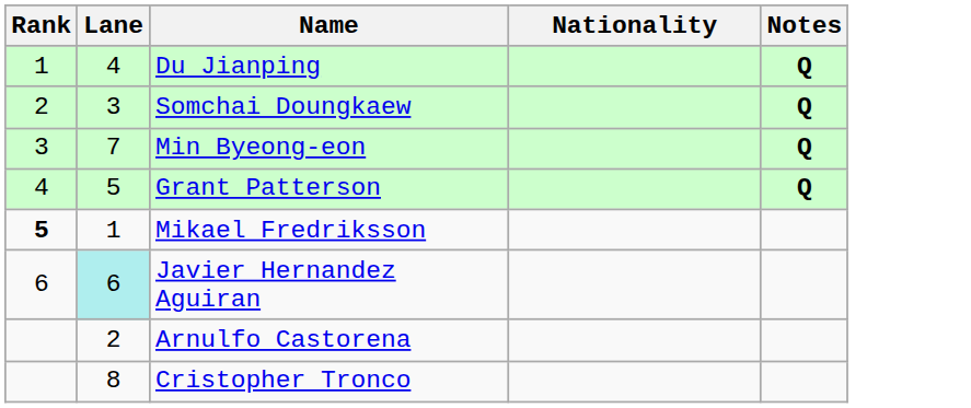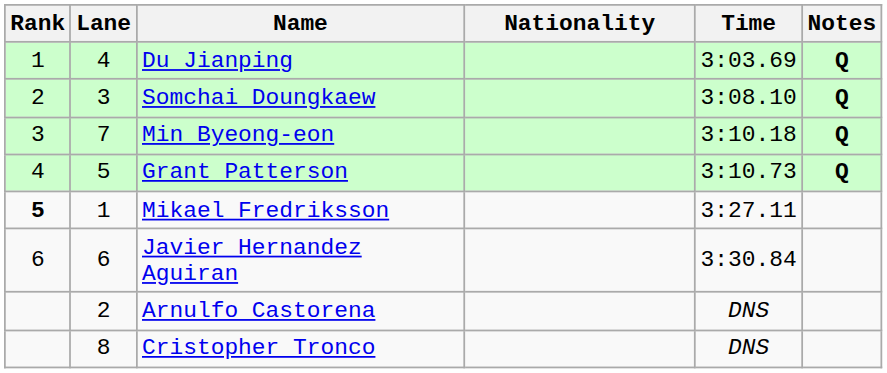 <table class="wikitable sortable" style="text-align:center">
 <tr>
 <th>Rank</th>
 <th>Lane</th>
 <th style="width:180px">Name</th>
 <th style="width:125px">Nationality</th>
+<th>Time</th>
 <th>Notes</th>
 </tr>
 <tr style="background:#cfc;">
 <td>1</td>
 <td>4</td>
 <td style="text-align:left;"><a href='#'>Du Jianping</a></td>
 <td style="text-align:left;"></td>
+<td>3:03.69</td>
 <td><strong>Q</strong></td>
 </tr>
 <tr style="background:#cfc;">
 <td>2</td>
 <td>3</td>
 <td style="text-align:left;"><a href='#'>Somchai Doungkaew</a></td>
 <td style="text-align:left;"></td>
+<td>3:08.10</td>
 <td><strong>Q</strong></td>
 </tr>
 <tr style="background:#cfc;">
 <td>3</td>
 <td>7</td>
 <td style="text-align:left;"><a href='#'>Min Byeong-eon</a></td>
 <td style="text-align:left;"></td>
+<td>3:10.18</td>
 <td><strong>Q</strong></td>
 </tr>
 <tr style="background:#cfc;">
 <td>4</td>
 <td>5</td>
 <td style="text-align:left;"><a href='#'>Grant Patterson</a></td>
 <td style="text-align:left;"></td>
+<td>3:10.73</td>
 <td><strong>Q</strong></td>
 </tr>
 <tr>
 <td><strong>5</strong></td>
 <td>1</td>
 <td style="text-align:left;"><a href='#'>Mikael Fredriksson</a></td>
 <td style="text-align:left;"></td>
+<td>3:27.11</td>
 <td></td>
 </tr>
 <tr>
 <td>6</td>
-<td style="background: paleturquoise;">6</td>
+<td>6</td>
 <td style="text-align:left;"><a href='#'>Javier Hernandez Aguiran</a></td>
 <td style="text-align:left;"></td>
+<td>3:30.84</td>
 <td></td>
 </tr>
 <tr>
 <td></td>
 <td>2</td>
 <td style="text-align:left;"><a href='#'>Arnulfo Castorena</a></td>
 <td style="text-align:left;"></td>
+<td><em>DNS</em></td>
 <td></td>
 </tr>
 <tr>
 <td></td>
 <td>8</td>
 <td style="text-align:left;"><a href='#'>Cristopher Tronco</a></td>
 <td style="text-align:left;"></td>
+<td><em>DNS</em></td>
 <td></td>
 </tr>
 </table>
